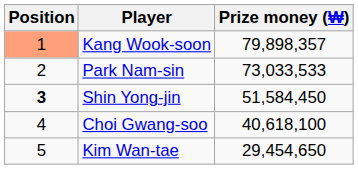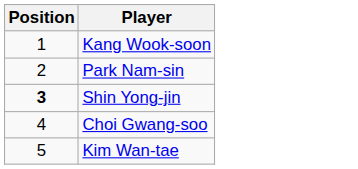 <table class="wikitable">
 <tr>
 <th>Position</th>
 <th>Player</th>
-<th>Prize money (<a href='#'>₩</a>)</th>
 </tr>
 <tr>
-<td align=center style="background: lightsalmon;">1</td>
+<td align=center>1</td>
 <td> <a href='#'>Kang Wook-soon</a></td>
-<td align=center>79,898,357</td>
 </tr>
 <tr>
 <td align=center>2</td>
 <td> <a href='#'>Park Nam-sin</a></td>
-<td align=center>73,033,533</td>
 </tr>
 <tr>
 <td align=center><strong>3</strong></td>
 <td> <a href='#'>Shin Yong-jin</a></td>
-<td align=center>51,584,450</td>
 </tr>
 <tr>
 <td align=center>4</td>
 <td> <a href='#'>Choi Gwang-soo</a></td>
-<td align=center>40,618,100</td>
 </tr>
 <tr>
 <td align=center>5</td>
 <td> <a href='#'>Kim Wan-tae</a></td>
-<td align=center>29,454,650</td>
 </tr>
 </table>
